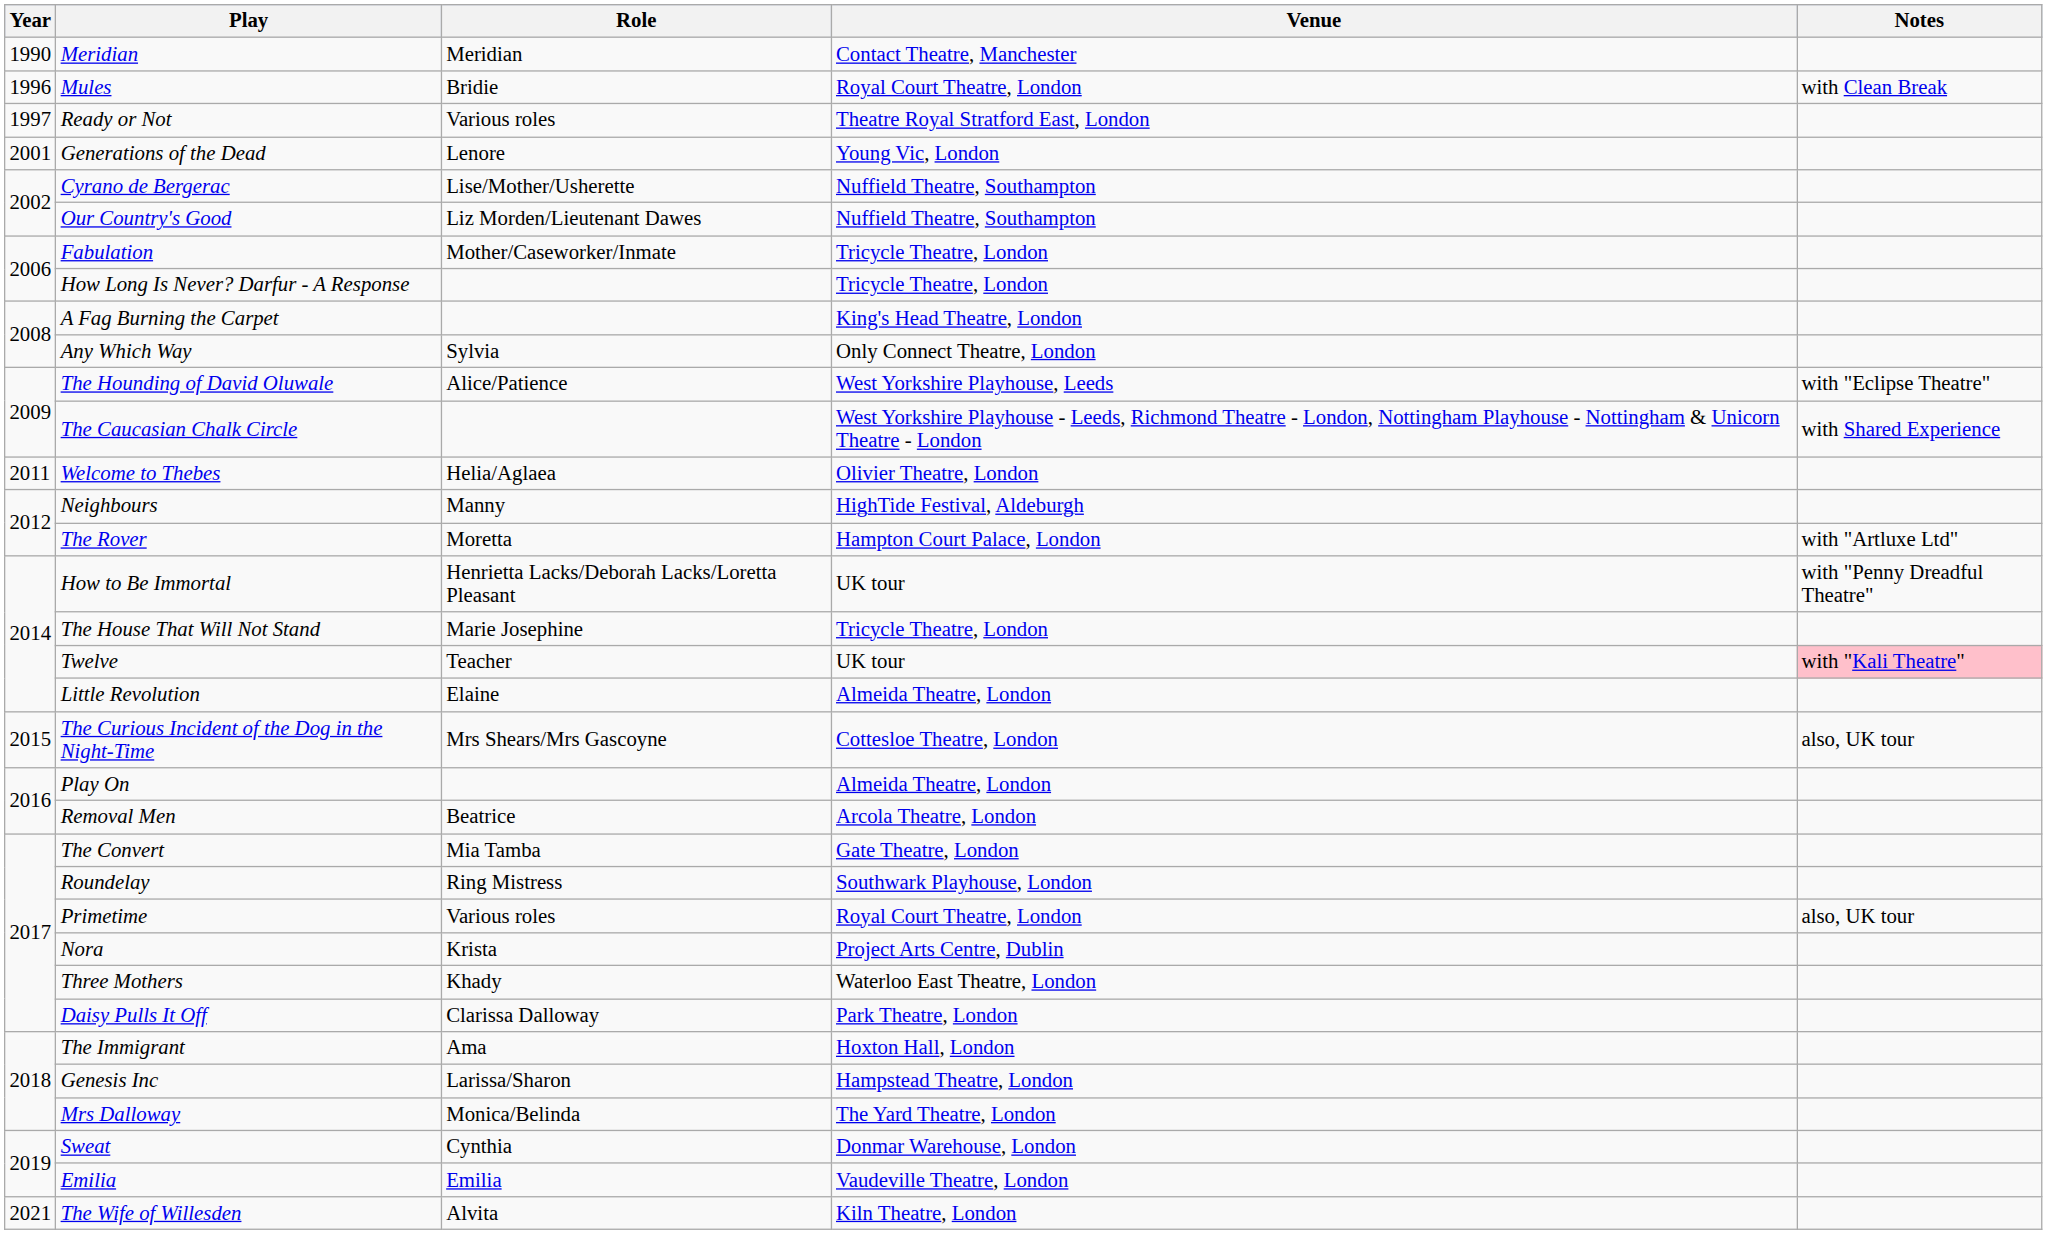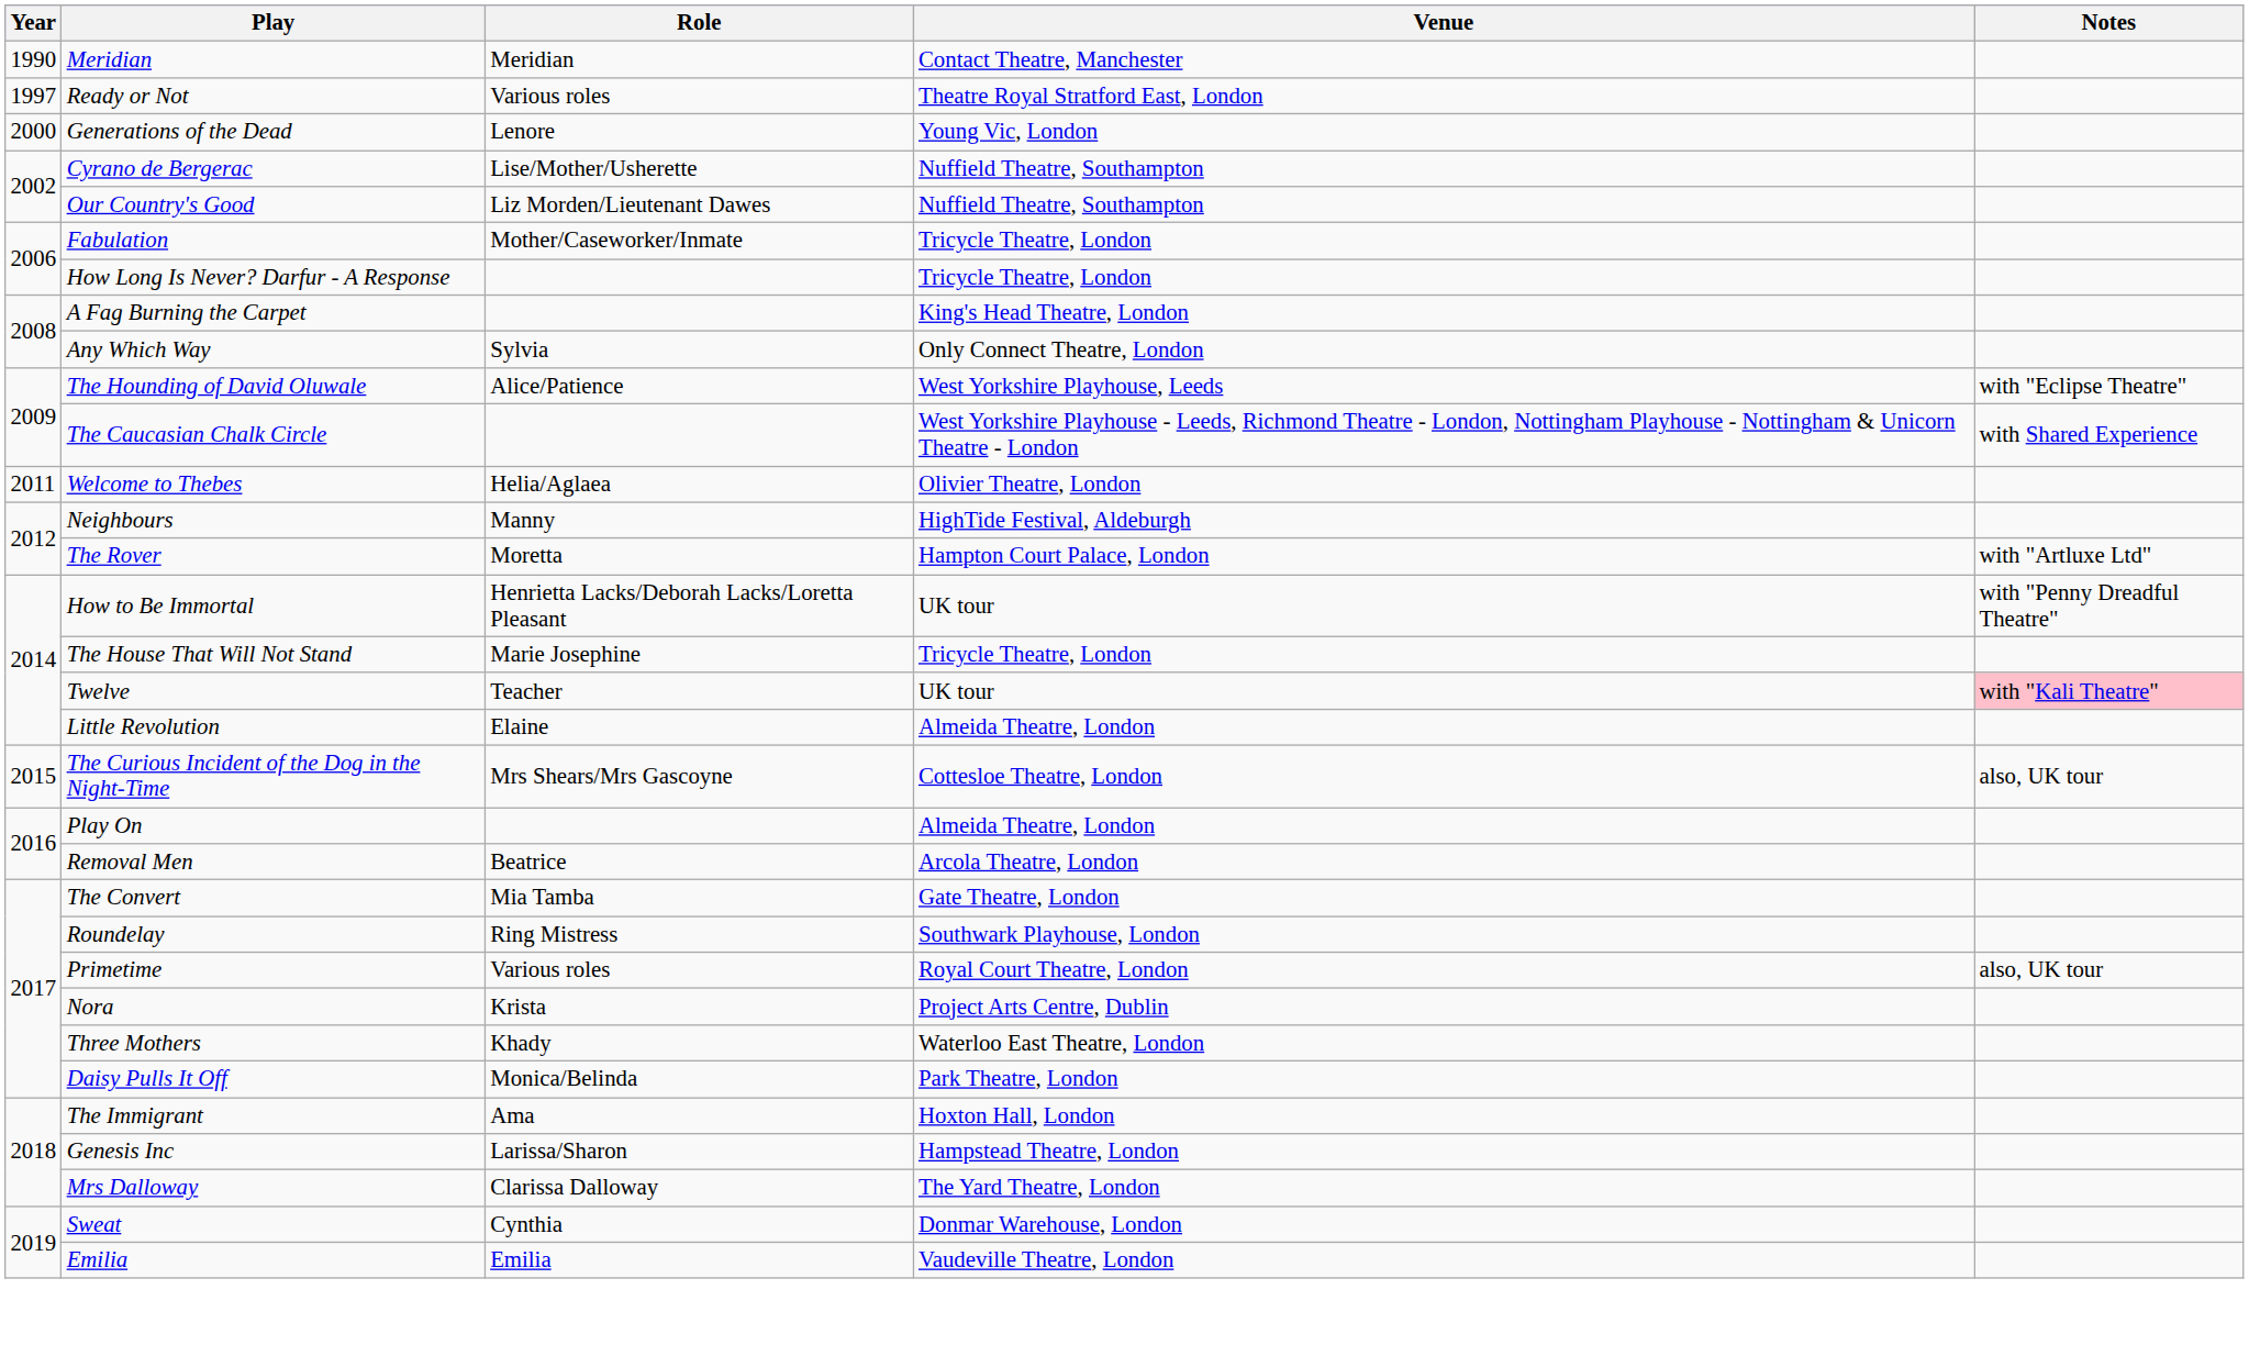 <table class="wikitable">
 <tr style="background:#b0c4de; text-align:center;">
 <th>Year</th>
 <th>Play</th>
 <th>Role</th>
 <th>Venue</th>
 <th>Notes</th>
 </tr>
 <tr>
 <td>1990</td>
 <td><em><a href='#'>Meridian</a></em></td>
 <td>Meridian</td>
 <td><a href='#'>Contact Theatre</a>, <a href='#'>Manchester</a></td>
 <td></td>
 </tr>
 <tr>
-<td>1996</td>
-<td><em><a href='#'>Mules</a></em></td>
-<td>Bridie</td>
-<td><a href='#'>Royal Court Theatre</a>, <a href='#'>London</a></td>
-<td>with <a href='#'>Clean Break</a></td>
-</tr>
-<tr>
 <td>1997</td>
 <td><em>Ready or Not</em></td>
 <td>Various roles</td>
 <td><a href='#'>Theatre Royal Stratford East</a>, <a href='#'>London</a></td>
 <td></td>
 </tr>
 <tr>
-<td>2001</td>
+<td>2000</td>
 <td><em>Generations of the Dead</em></td>
 <td>Lenore</td>
 <td><a href='#'>Young Vic</a>, <a href='#'>London</a></td>
 <td></td>
 </tr>
 <tr>
 <td rowspan="2">2002</td>
 <td><em><a href='#'>Cyrano de Bergerac</a></em></td>
 <td>Lise/Mother/Usherette</td>
 <td><a href='#'>Nuffield Theatre</a>, <a href='#'>Southampton</a></td>
 <td></td>
 </tr>
 <tr>
 <td><em><a href='#'>Our Country's Good</a></em></td>
 <td>Liz Morden/Lieutenant Dawes</td>
 <td><a href='#'>Nuffield Theatre</a>, <a href='#'>Southampton</a></td>
 <td></td>
 </tr>
 <tr>
 <td rowspan="2">2006</td>
 <td><em><a href='#'>Fabulation</a></em></td>
 <td>Mother/Caseworker/Inmate</td>
 <td><a href='#'>Tricycle Theatre</a>, <a href='#'>London</a></td>
 <td></td>
 </tr>
 <tr>
 <td><em>How Long Is Never? Darfur - A Response</em></td>
 <td></td>
 <td><a href='#'>Tricycle Theatre</a>, <a href='#'>London</a></td>
 <td></td>
 </tr>
 <tr>
 <td rowspan="2">2008</td>
 <td><em>A Fag Burning the Carpet</em></td>
 <td></td>
 <td><a href='#'>King's Head Theatre</a>, <a href='#'>London</a></td>
 <td></td>
 </tr>
 <tr>
 <td><em>Any Which Way</em></td>
 <td>Sylvia</td>
 <td>Only Connect Theatre, <a href='#'>London</a></td>
 <td></td>
 </tr>
 <tr>
 <td rowspan="2">2009</td>
 <td><em><a href='#'>The Hounding of David Oluwale</a></em></td>
 <td>Alice/Patience</td>
 <td><a href='#'>West Yorkshire Playhouse</a>, <a href='#'>Leeds</a></td>
 <td>with "Eclipse Theatre"</td>
 </tr>
 <tr>
 <td><em><a href='#'>The Caucasian Chalk Circle</a></em></td>
 <td></td>
 <td><a href='#'>West Yorkshire Playhouse</a> - <a href='#'>Leeds</a>, <a href='#'>Richmond Theatre</a> - <a href='#'>London</a>, <a href='#'>Nottingham Playhouse</a> - <a href='#'>Nottingham</a> & <a href='#'>Unicorn Theatre</a> - <a href='#'>London</a></td>
 <td>with <a href='#'>Shared Experience</a></td>
 </tr>
 <tr>
 <td>2011</td>
 <td><em><a href='#'>Welcome to Thebes</a></em></td>
 <td>Helia/Aglaea</td>
 <td><a href='#'>Olivier Theatre</a>, <a href='#'>London</a></td>
 <td></td>
 </tr>
 <tr>
 <td rowspan="2">2012</td>
 <td><em>Neighbours</em></td>
 <td>Manny</td>
 <td><a href='#'>HighTide Festival</a>, <a href='#'>Aldeburgh</a></td>
 <td></td>
 </tr>
 <tr>
 <td><em><a href='#'>The Rover</a></em></td>
 <td>Moretta</td>
 <td><a href='#'>Hampton Court Palace</a>, <a href='#'>London</a></td>
 <td>with "Artluxe Ltd"</td>
 </tr>
 <tr>
 <td rowspan="4">2014</td>
 <td><em>How to Be Immortal</em></td>
 <td>Henrietta Lacks/Deborah Lacks/Loretta Pleasant</td>
 <td>UK tour</td>
 <td>with "Penny Dreadful Theatre"</td>
 </tr>
 <tr>
 <td><em>The House That Will Not Stand</em></td>
 <td>Marie Josephine</td>
 <td><a href='#'>Tricycle Theatre</a>, <a href='#'>London</a></td>
 <td></td>
 </tr>
 <tr>
 <td><em>Twelve</em></td>
 <td>Teacher</td>
 <td>UK tour</td>
 <td style="background: pink;">with "<a href='#'>Kali Theatre</a>"</td>
 </tr>
 <tr>
 <td><em>Little Revolution</em></td>
 <td>Elaine</td>
 <td><a href='#'>Almeida Theatre</a>, <a href='#'>London</a></td>
 <td></td>
 </tr>
 <tr>
 <td>2015</td>
 <td><em><a href='#'>The Curious Incident of the Dog in the Night-Time</a></em></td>
 <td>Mrs Shears/Mrs Gascoyne</td>
 <td><a href='#'>Cottesloe Theatre</a>, <a href='#'>London</a></td>
 <td>also, UK tour</td>
 </tr>
 <tr>
 <td rowspan="2">2016</td>
 <td><em>Play On</em></td>
 <td></td>
 <td><a href='#'>Almeida Theatre</a>, <a href='#'>London</a></td>
 <td></td>
 </tr>
 <tr>
 <td><em>Removal Men</em></td>
 <td>Beatrice</td>
 <td><a href='#'>Arcola Theatre</a>, <a href='#'>London</a></td>
 <td></td>
 </tr>
 <tr>
 <td rowspan="6">2017</td>
 <td><em>The Convert</em></td>
 <td>Mia Tamba</td>
 <td><a href='#'>Gate Theatre</a>, <a href='#'>London</a></td>
 <td></td>
 </tr>
 <tr>
 <td><em>Roundelay</em></td>
 <td>Ring Mistress</td>
 <td><a href='#'>Southwark Playhouse</a>, <a href='#'>London</a></td>
 <td></td>
 </tr>
 <tr>
 <td><em>Primetime</em></td>
 <td>Various roles</td>
 <td><a href='#'>Royal Court Theatre</a>, <a href='#'>London</a></td>
 <td>also, UK tour</td>
 </tr>
 <tr>
 <td><em>Nora</em></td>
 <td>Krista</td>
 <td><a href='#'>Project Arts Centre</a>, <a href='#'>Dublin</a></td>
 <td></td>
 </tr>
 <tr>
 <td><em>Three Mothers</em></td>
 <td>Khady</td>
 <td>Waterloo East Theatre, <a href='#'>London</a></td>
 <td></td>
 </tr>
 <tr>
 <td><em><a href='#'>Daisy Pulls It Off</a></em></td>
-<td>Clarissa Dalloway</td>
+<td>Monica/Belinda</td>
 <td><a href='#'>Park Theatre</a>, <a href='#'>London</a></td>
 <td></td>
 </tr>
 <tr>
 <td rowspan="3">2018</td>
 <td><em>The Immigrant</em></td>
 <td>Ama</td>
 <td><a href='#'>Hoxton Hall</a>, <a href='#'>London</a></td>
 <td></td>
 </tr>
 <tr>
 <td><em>Genesis Inc</em></td>
 <td>Larissa/Sharon</td>
 <td><a href='#'>Hampstead Theatre</a>, <a href='#'>London</a></td>
 <td></td>
 </tr>
 <tr>
 <td><em><a href='#'>Mrs Dalloway</a></em></td>
-<td>Monica/Belinda</td>
+<td>Clarissa Dalloway</td>
 <td><a href='#'>The Yard Theatre</a>, <a href='#'>London</a></td>
 <td></td>
 </tr>
 <tr>
 <td rowspan="2">2019</td>
 <td><em><a href='#'>Sweat</a></em></td>
 <td>Cynthia</td>
 <td><a href='#'>Donmar Warehouse</a>, <a href='#'>London</a></td>
 <td></td>
 </tr>
 <tr>
 <td><em><a href='#'>Emilia</a></em></td>
 <td><a href='#'>Emilia</a></td>
 <td><a href='#'>Vaudeville Theatre</a>, <a href='#'>London</a></td>
 <td></td>
 </tr>
-<tr>
-<td rowspan="1">2021</td>
-<td><em><a href='#'>The Wife of Willesden</a></em></td>
-<td>Alvita</td>
-<td><a href='#'>Kiln Theatre</a>, <a href='#'>London</a></td>
-<td></td>
-</tr>
 </table>
